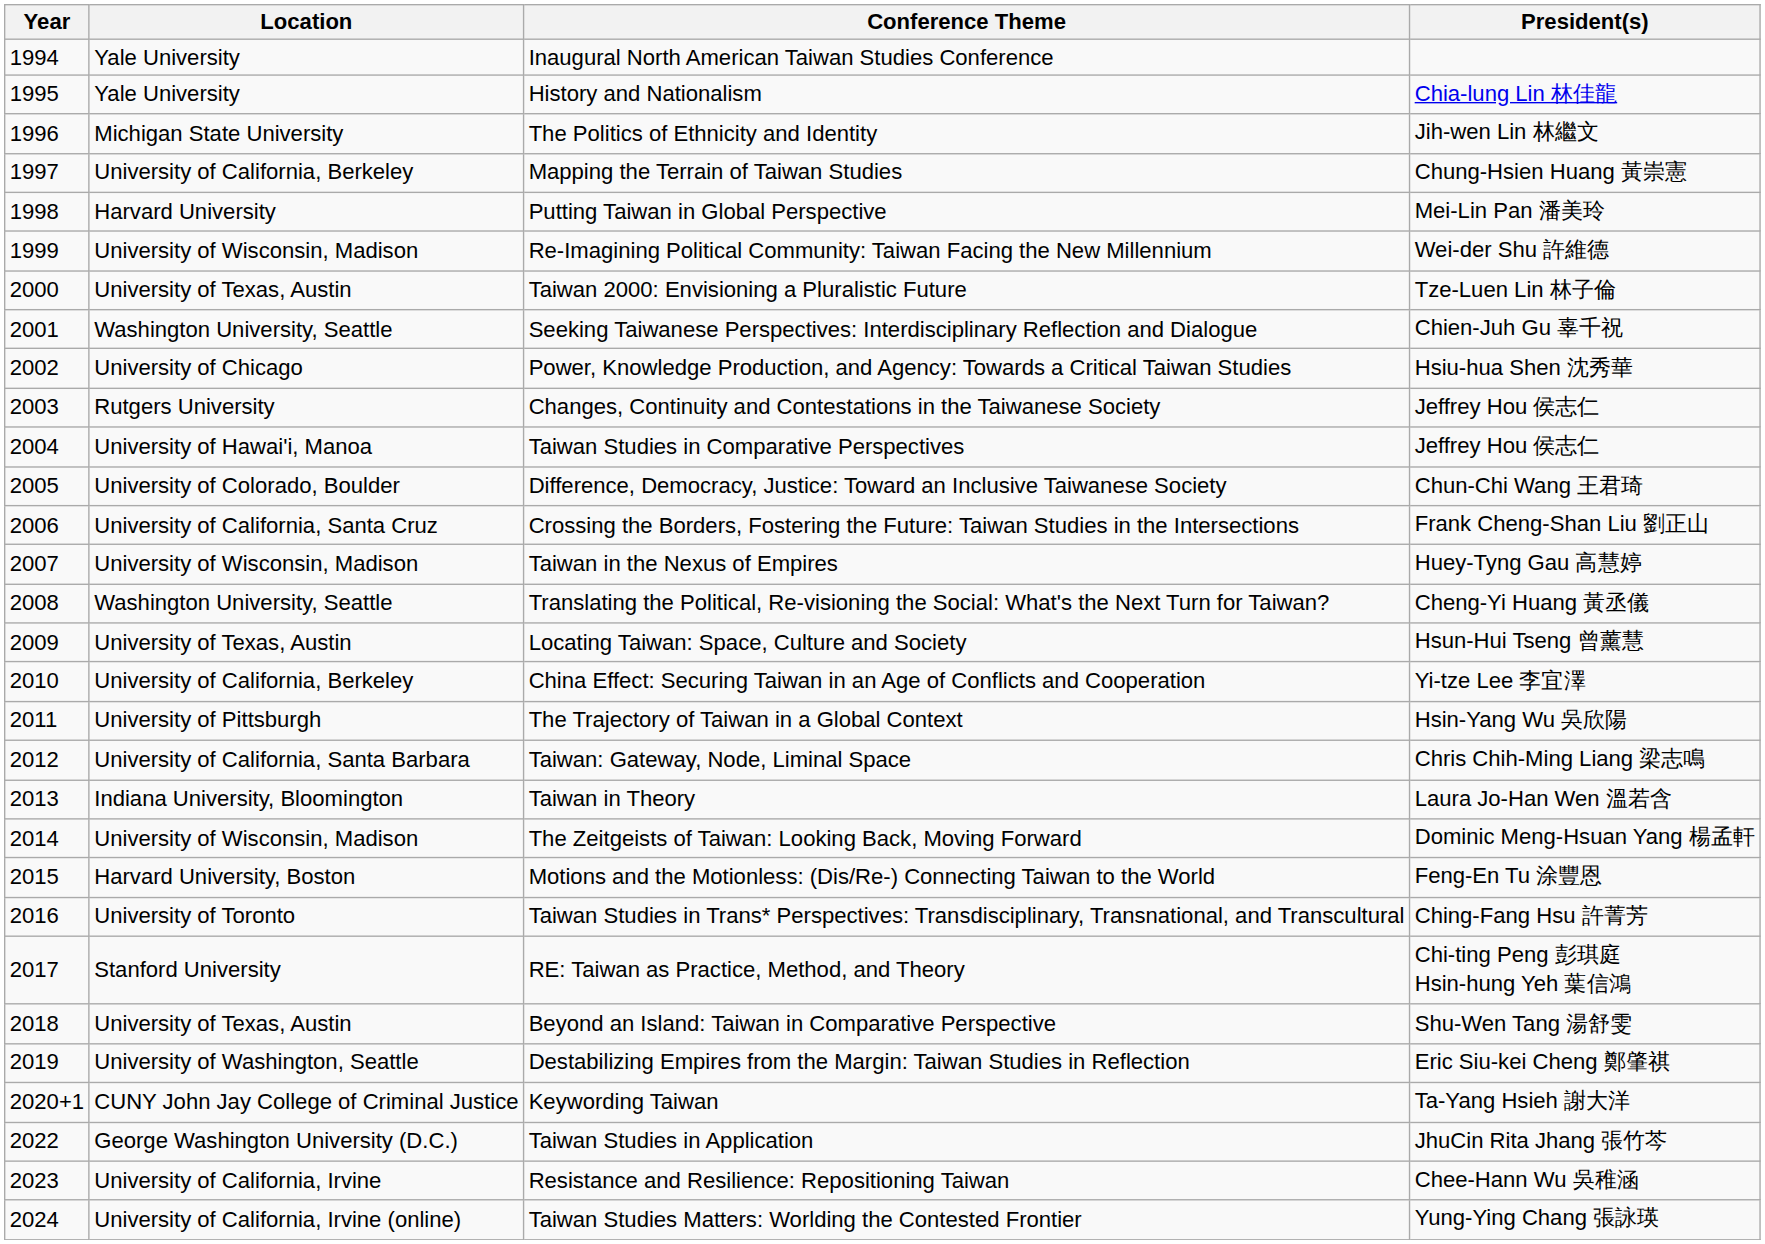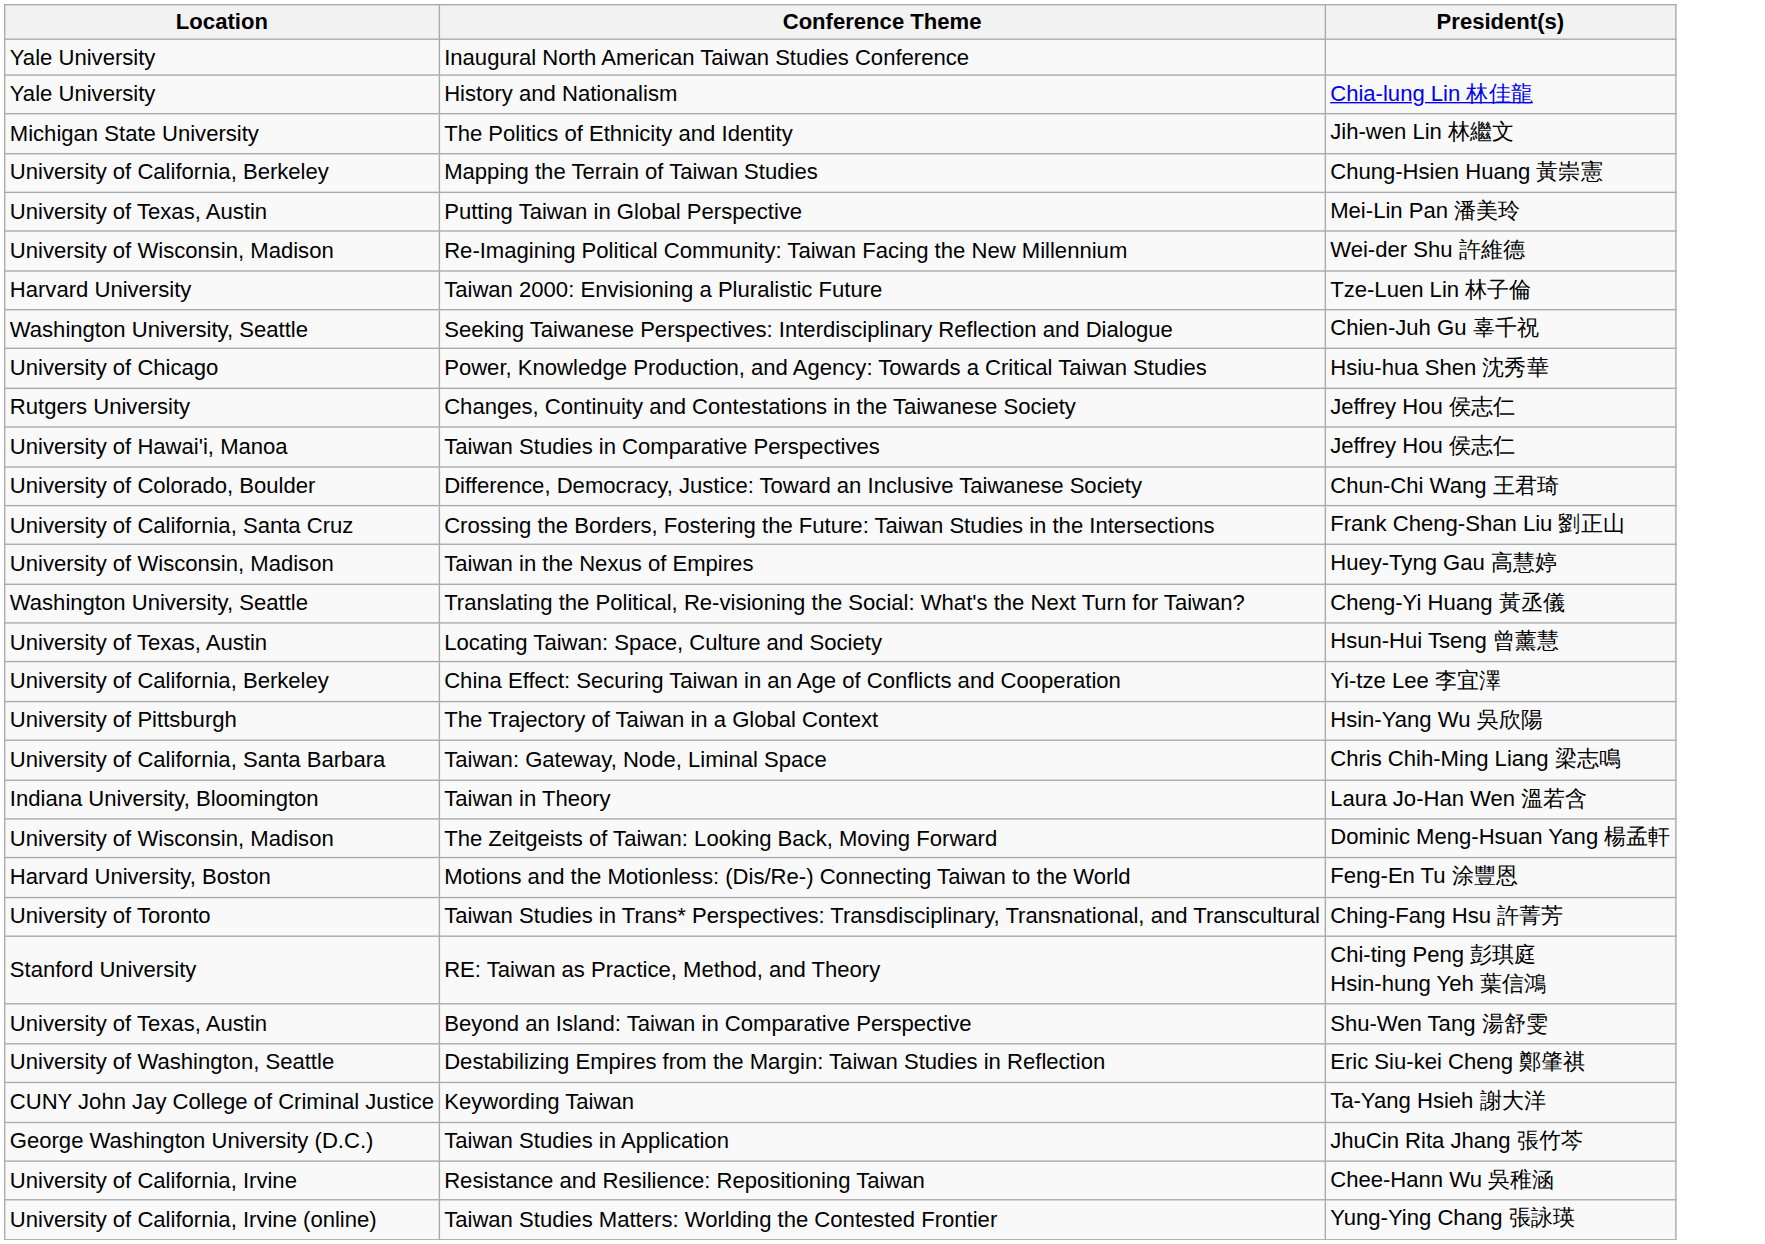 <table class="wikitable">
 <tr>
-<th>Year</th>
 <th>Location</th>
 <th>Conference Theme </th>
 <th>President(s)</th>
 </tr>
 <tr>
-<td>1994</td>
 <td>Yale University</td>
 <td>Inaugural North American Taiwan Studies Conference</td>
 <td></td>
 </tr>
 <tr>
-<td>1995</td>
 <td>Yale University</td>
 <td>History and Nationalism</td>
 <td><a href='#'>Chia-lung Lin 林佳龍</a></td>
 </tr>
 <tr>
-<td>1996</td>
 <td>Michigan State University</td>
 <td>The Politics of Ethnicity and Identity</td>
 <td>Jih-wen Lin 林繼文 </td>
 </tr>
 <tr>
-<td>1997</td>
 <td>University of California, Berkeley</td>
 <td>Mapping the Terrain of Taiwan Studies</td>
 <td>Chung-Hsien Huang 黃崇憲 </td>
 </tr>
 <tr>
-<td>1998</td>
-<td>Harvard University</td>
+<td>University of Texas, Austin</td>
 <td>Putting Taiwan in Global Perspective</td>
 <td>Mei-Lin Pan  潘美玲 </td>
 </tr>
 <tr>
-<td>1999</td>
 <td>University of Wisconsin, Madison</td>
 <td>Re-Imagining Political Community: Taiwan Facing the New Millennium</td>
 <td>Wei-der Shu 許維德 </td>
 </tr>
 <tr>
-<td>2000</td>
-<td>University of Texas, Austin</td>
+<td>Harvard University</td>
 <td>Taiwan 2000: Envisioning a Pluralistic Future</td>
 <td>Tze-Luen Lin 林子倫 </td>
 </tr>
 <tr>
-<td>2001</td>
 <td>Washington University, Seattle</td>
 <td>Seeking Taiwanese Perspectives: Interdisciplinary Reflection and Dialogue</td>
 <td>Chien-Juh Gu 辜千祝 </td>
 </tr>
 <tr>
-<td>2002</td>
 <td>University of Chicago</td>
 <td>Power, Knowledge Production, and Agency: Towards a Critical Taiwan Studies</td>
 <td>Hsiu-hua Shen 沈秀華 </td>
 </tr>
 <tr>
-<td>2003</td>
 <td>Rutgers University</td>
 <td>Changes, Continuity and Contestations in the Taiwanese Society</td>
 <td>Jeffrey Hou 侯志仁 </td>
 </tr>
 <tr>
-<td>2004</td>
 <td>University of Hawai'i, Manoa</td>
 <td>Taiwan Studies in Comparative Perspectives</td>
 <td>Jeffrey Hou 侯志仁</td>
 </tr>
 <tr>
-<td>2005</td>
 <td>University of Colorado, Boulder</td>
 <td>Difference, Democracy, Justice: Toward an Inclusive Taiwanese Society</td>
 <td>Chun-Chi Wang 王君琦 </td>
 </tr>
 <tr>
-<td>2006</td>
 <td>University of California, Santa Cruz</td>
 <td>Crossing the Borders, Fostering the Future: Taiwan Studies in the Intersections</td>
 <td>Frank Cheng-Shan Liu 劉正山 </td>
 </tr>
 <tr>
-<td>2007</td>
 <td>University of Wisconsin, Madison</td>
 <td>Taiwan in the Nexus of Empires</td>
 <td>Huey-Tyng Gau  高慧婷</td>
 </tr>
 <tr>
-<td>2008</td>
 <td>Washington University, Seattle</td>
 <td>Translating the Political, Re-visioning the Social: What's the Next Turn for Taiwan?</td>
 <td>Cheng-Yi Huang 黃丞儀 </td>
 </tr>
 <tr>
-<td>2009</td>
 <td>University of Texas, Austin</td>
 <td>Locating Taiwan: Space, Culture and Society</td>
 <td>Hsun-Hui Tseng 曾薰慧 </td>
 </tr>
 <tr>
-<td>2010</td>
 <td>University of California, Berkeley</td>
 <td>China Effect: Securing Taiwan in an Age of Conflicts and Cooperation</td>
 <td>Yi-tze Lee  李宜澤 </td>
 </tr>
 <tr>
-<td>2011</td>
 <td>University of Pittsburgh</td>
 <td>The Trajectory of Taiwan in a Global Context</td>
 <td>Hsin-Yang Wu  吳欣陽</td>
 </tr>
 <tr>
-<td>2012</td>
 <td>University of California, Santa Barbara</td>
 <td>Taiwan: Gateway, Node, Liminal Space</td>
 <td>Chris Chih-Ming Liang  梁志鳴</td>
 </tr>
 <tr>
-<td>2013</td>
 <td>Indiana University, Bloomington</td>
 <td>Taiwan in Theory</td>
 <td>Laura Jo-Han Wen  溫若含 </td>
 </tr>
 <tr>
-<td>2014</td>
 <td>University of Wisconsin, Madison</td>
 <td>The Zeitgeists of Taiwan: Looking Back, Moving Forward </td>
 <td>Dominic Meng-Hsuan Yang  楊孟軒 </td>
 </tr>
 <tr>
-<td>2015</td>
 <td>Harvard University, Boston</td>
 <td>Motions and the Motionless:  (Dis/Re-) Connecting Taiwan to the World </td>
 <td>Feng-En Tu  涂豐恩</td>
 </tr>
 <tr>
-<td>2016</td>
 <td>University of Toronto</td>
 <td>Taiwan Studies in Trans* Perspectives: Transdisciplinary, Transnational, and Transcultural</td>
 <td>Ching-Fang Hsu 許菁芳</td>
 </tr>
 <tr>
-<td>2017</td>
 <td>Stanford University</td>
 <td>RE: Taiwan as Practice, Method, and Theory</td>
 <td>Chi-ting Peng 彭琪庭<br>Hsin-hung Yeh 葉信鴻</td>
 </tr>
 <tr>
-<td>2018</td>
 <td>University of Texas, Austin</td>
 <td>Beyond an Island: Taiwan in Comparative Perspective</td>
 <td>Shu-Wen Tang 湯舒雯</td>
 </tr>
 <tr>
-<td>2019</td>
 <td>University of Washington, Seattle</td>
 <td>Destabilizing Empires from the Margin: Taiwan Studies in Reflection</td>
 <td>Eric Siu-kei Cheng 鄭肇祺</td>
 </tr>
 <tr>
-<td>2020+1</td>
 <td>CUNY John Jay College of Criminal Justice</td>
 <td>Keywording Taiwan</td>
 <td>Ta-Yang Hsieh 謝大洋</td>
 </tr>
 <tr>
-<td>2022</td>
 <td>George Washington University (D.C.)</td>
 <td>Taiwan Studies in Application</td>
 <td>JhuCin Rita Jhang 張竹芩 </td>
 </tr>
 <tr>
-<td>2023</td>
 <td>University of California, Irvine</td>
 <td>Resistance and Resilience: Repositioning Taiwan</td>
 <td>Chee-Hann Wu 吳稚涵</td>
 </tr>
 <tr>
-<td>2024</td>
 <td>University of California, Irvine (online)</td>
 <td>Taiwan Studies Matters: Worlding the Contested Frontier</td>
 <td>Yung-Ying Chang 張詠瑛</td>
 </tr>
 </table>
